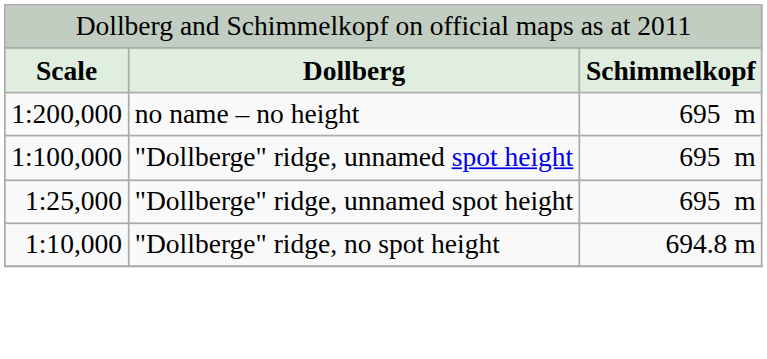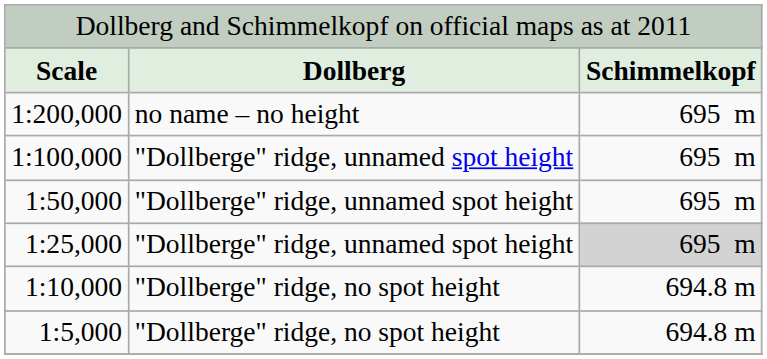 <table class="wikitable">
 <tr>
 <td align="center" style="background-color: #C1CDC1" colspan="3">Dollberg and Schimmelkopf on official maps as at 2011</td>
 </tr>
 <tr>
 <th align="right" style="background-color: #E0EEE0">Scale</th>
 <th align="center" style="background-color: #E0EEE0">Dollberg</th>
 <th align="center" style="background-color: #E0EEE0">Schimmelkopf</th>
 </tr>
 <tr>
 <td align="right">1:200,000</td>
 <td>no name – no height</td>
 <td align="right">695  m</td>
 </tr>
 <tr>
 <td align="right">1:100,000</td>
 <td>"Dollberge" ridge, unnamed <a href='#'>spot height</a></td>
 <td align="right">695  m</td>
 </tr>
 <tr>
+<td align="right">1:50,000</td>
+<td>"Dollberge" ridge, unnamed spot height</td>
+<td align="right">695  m</td>
+</tr>
+<tr>
 <td align="right">1:25,000</td>
 <td>"Dollberge" ridge, unnamed spot height</td>
-<td align="right">695  m</td>
+<td align="right" style="background: lightgrey;">695  m</td>
 </tr>
 <tr>
 <td align="right">1:10,000</td>
 <td>"Dollberge" ridge, no spot height</td>
 <td align="right">694.8 m</td>
 </tr>
 <tr>
+<td align="right">1:5,000</td>
+<td>"Dollberge" ridge, no spot height</td>
+<td align="right">694.8 m</td>
+</tr>
+<tr>
 </tr>
 </table>
